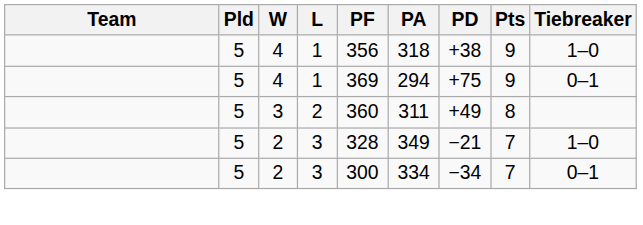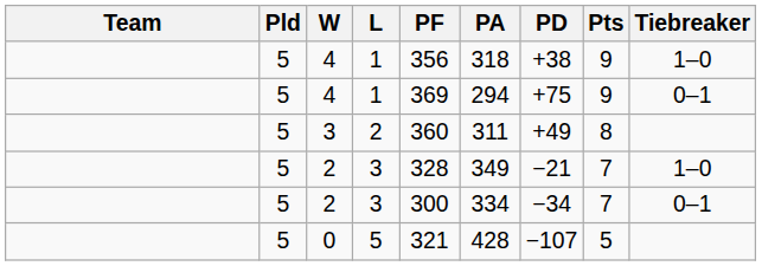 <table class="wikitable" style="text-align:center;">
 <tr>
 <th width=170>Team</th>
 <th width=25>Pld</th>
 <th width=25>W</th>
 <th width=25>L</th>
 <th width=35>PF</th>
 <th width=35>PA</th>
 <th width=35>PD</th>
 <th width=25>Pts</th>
 <th width=50>Tiebreaker</th>
 </tr>
 <tr style="background:ccffcc">
 <td style="text-align:left"></td>
 <td>5</td>
 <td>4</td>
 <td>1</td>
 <td>356</td>
 <td>318</td>
 <td>+38</td>
 <td>9</td>
 <td>1–0</td>
 </tr>
 <tr style="background:ccffcc">
 <td style="text-align:left"></td>
 <td>5</td>
 <td>4</td>
 <td>1</td>
 <td>369</td>
 <td>294</td>
 <td>+75</td>
 <td>9</td>
 <td>0–1</td>
 </tr>
 <tr style="background:ccffcc">
 <td style="text-align:left"></td>
 <td>5</td>
 <td>3</td>
 <td>2</td>
 <td>360</td>
 <td>311</td>
 <td>+49</td>
 <td>8</td>
 <td></td>
 </tr>
 <tr style="background:ccffcc">
 <td style="text-align:left"></td>
 <td>5</td>
 <td>2</td>
 <td>3</td>
 <td>328</td>
 <td>349</td>
 <td>−21</td>
 <td>7</td>
 <td>1–0</td>
 </tr>
 <tr style="background:ffcccc">
 <td style="text-align:left"></td>
 <td>5</td>
 <td>2</td>
 <td>3</td>
 <td>300</td>
 <td>334</td>
 <td>−34</td>
 <td>7</td>
 <td>0–1</td>
 </tr>
+<tr style="background:ffcccc">
+<td style="text-align:left"></td>
+<td>5</td>
+<td>0</td>
+<td>5</td>
+<td>321</td>
+<td>428</td>
+<td>−107</td>
+<td>5</td>
+<td></td>
+</tr>
 </table>
